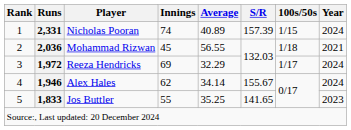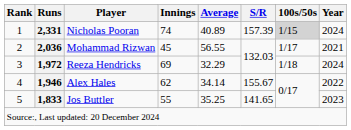 <table class="wikitable sortable">
 <tr>
 <th>Rank</th>
 <th>Runs</th>
 <th>Player</th>
 <th>Innings</th>
 <th><a href='#'>Average</a></th>
 <th><a href='#'>S/R</a></th>
 <th>100s/50s</th>
 <th>Year</th>
 </tr>
 <tr>
 <td align=center>1</td>
 <th>2,331</th>
 <td> <a href='#'>Nicholas Pooran</a></td>
 <td>74</td>
 <td>40.89</td>
 <td>157.39</td>
-<td>1/15</td>
+<td style="background: lightgrey;">1/15</td>
 <td>2024</td>
 </tr>
 <tr>
 <td align=center>2</td>
 <th>2,036</th>
 <td> <a href='#'>Mohammad Rizwan</a></td>
 <td>45</td>
 <td>56.55</td>
 <td rowspan=2>132.03</td>
-<td>1/18</td>
+<td>1/17</td>
 <td>2021</td>
 </tr>
 <tr>
 <td align=center>3</td>
 <th>1,972</th>
 <td> <a href='#'>Reeza Hendricks</a></td>
 <td>69</td>
 <td>32.29</td>
-<td>1/17</td>
+<td>1/18</td>
 <td>2024</td>
 </tr>
 <tr>
 <td align=center>4</td>
 <th>1,946</th>
 <td> <a href='#'>Alex Hales</a></td>
 <td>62</td>
 <td>34.14</td>
 <td>155.67</td>
 <td rowspan=2>0/17</td>
-<td>2024</td>
+<td>2022</td>
 </tr>
 <tr>
 <td align=center>5</td>
 <th>1,833</th>
 <td> <a href='#'>Jos Buttler</a></td>
 <td>55</td>
 <td>35.25</td>
 <td>141.65</td>
 <td>2023</td>
 </tr>
 <tr>
 <td colspan="8"><small>Source:, Last updated: 20 December 2024</small></td>
 </tr>
 </table>
